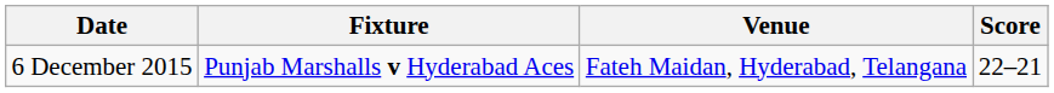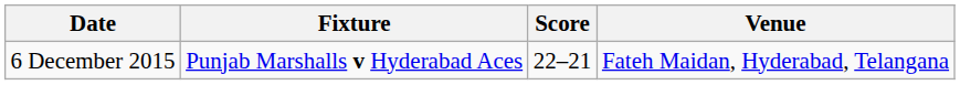 <table class="wikitable">
 <tr>
 <th>Date</th>
 <th>Fixture</th>
+<th>Score</th>
 <th>Venue</th>
-<th>Score</th>
 </tr>
 <tr>
 <td>6 December 2015</td>
 <td><a href='#'>Punjab Marshalls</a> <strong>v</strong> <a href='#'>Hyderabad Aces</a></td>
+<td>22–21</td>
 <td><a href='#'>Fateh Maidan</a>, <a href='#'>Hyderabad</a>, <a href='#'>Telangana</a></td>
-<td>22–21</td>
 </tr>
 </table>
